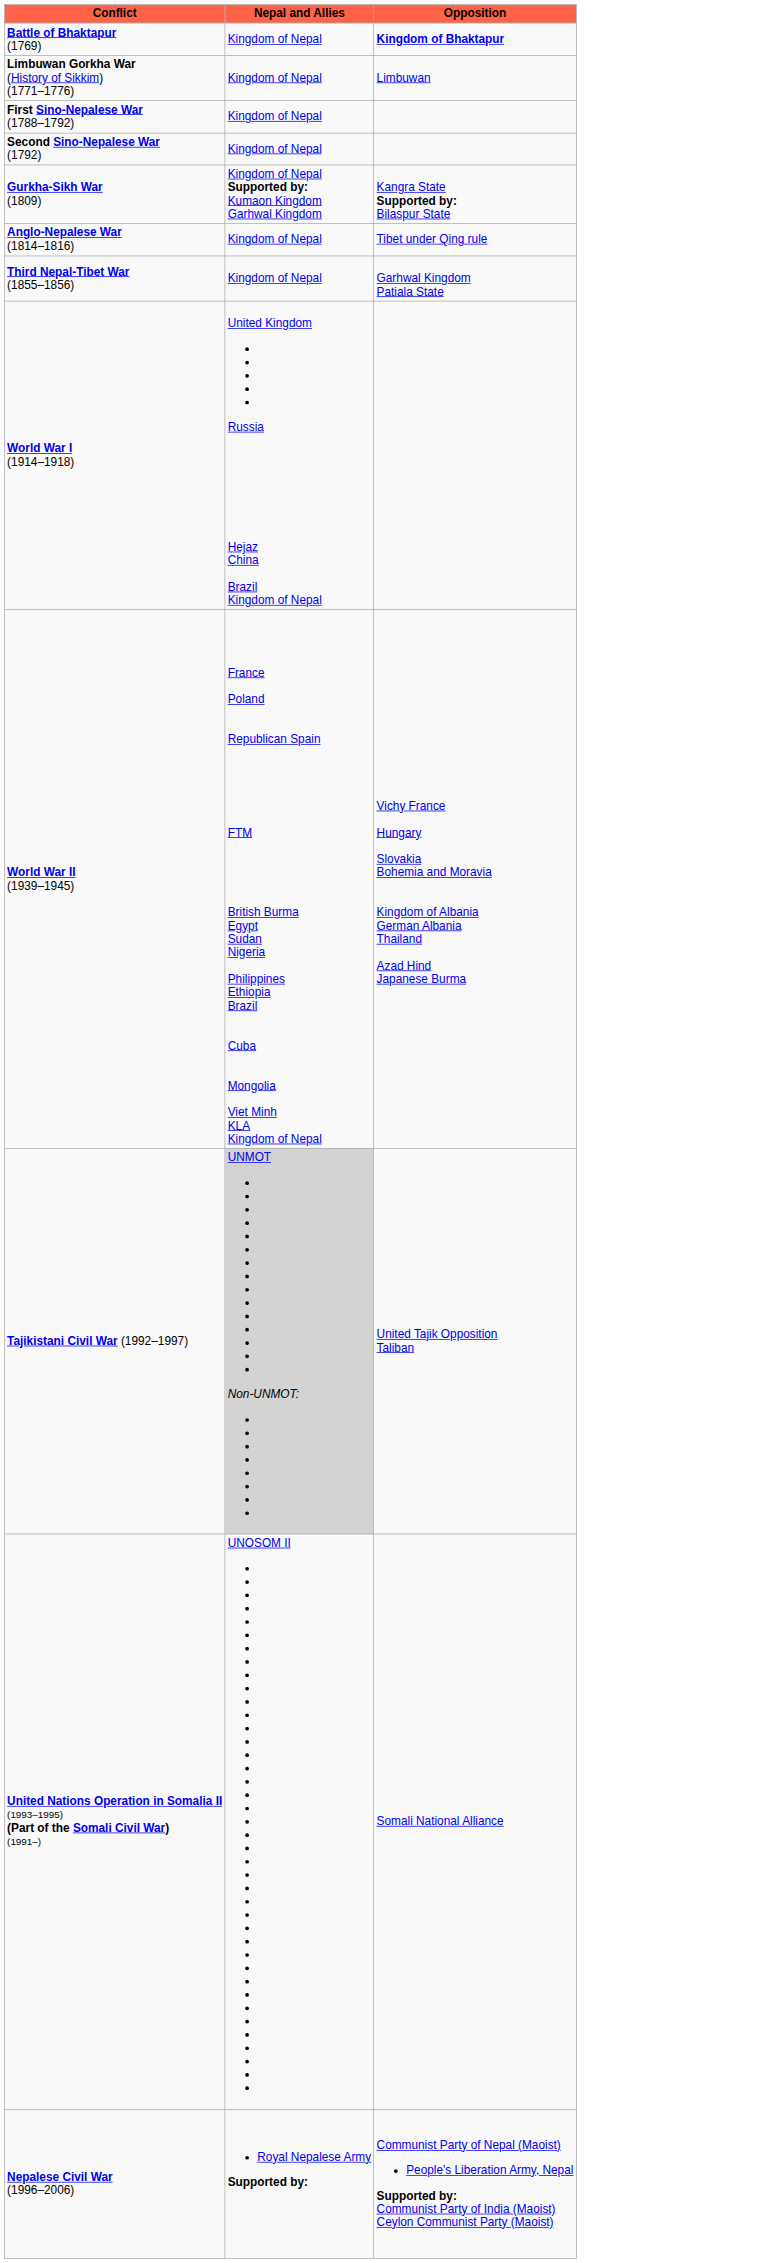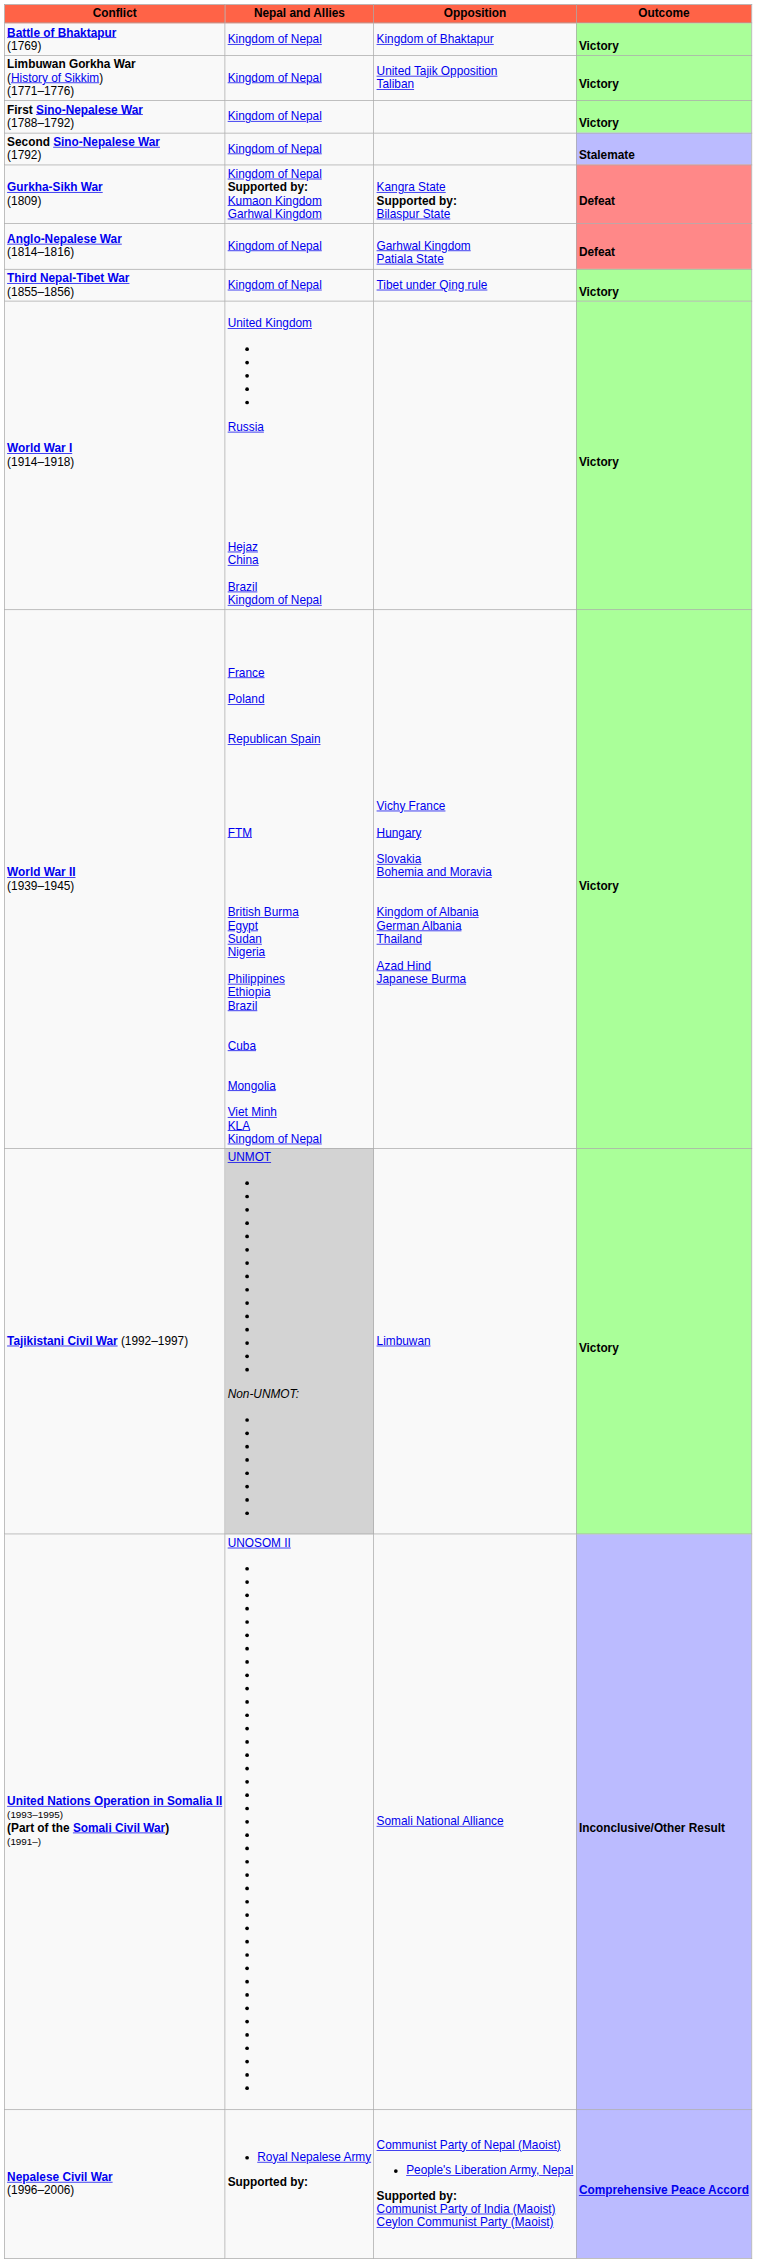 <table class="wikitable">
 <tr>
 <th style="background:#FF6347"><span>Conflict</span></th>
 <th style="background:#FF6347"><span>Nepal and Allies</span></th>
 <th style="background:#FF6347"><span>Opposition</span></th>
+<th style="background:#FF6347"><span>Outcome</span></th>
 </tr>
 <tr>
 <td><strong><a href='#'>Battle of Bhaktapur</a></strong><br>(1769)</td>
 <td><a href='#'>Kingdom of Nepal</a></td>
-<td><strong><a href='#'>Kingdom of Bhaktapur</a></strong></td>
+<td><a href='#'>Kingdom of Bhaktapur</a></td>
+<td style="background:#AF9"><br><strong>Victory</strong></td>
 </tr>
 <tr>
 <td><strong>Limbuwan Gorkha War</strong><br>(<a href='#'>History of Sikkim</a>)<br>(1771–1776)</td>
 <td><a href='#'>Kingdom of Nepal</a></td>
-<td><a href='#'>Limbuwan</a></td>
+<td> <a href='#'>United Tajik Opposition</a><br> <a href='#'>Taliban</a></td>
+<td style="background:#AF9"><br><strong>Victory</strong></td>
 </tr>
 <tr>
 <td><strong>First <a href='#'>Sino-Nepalese War</a></strong><br>(1788–1792)</td>
 <td><a href='#'>Kingdom of Nepal</a></td>
 <td></td>
+<td style="background:#AF9"><br><strong>Victory</strong></td>
 </tr>
 <tr>
 <td><strong>Second <a href='#'>Sino-Nepalese War</a></strong><br>(1792)</td>
 <td><a href='#'>Kingdom of Nepal</a></td>
 <td></td>
+<td style="background:#BBF"><br><strong>Stalemate </strong></td>
 </tr>
 <tr>
 <td><strong><a href='#'>Gurkha-Sikh War</a></strong><br>(1809)</td>
 <td> <a href='#'>Kingdom of Nepal</a><br><strong>Supported by:</strong><br> <a href='#'>Kumaon Kingdom</a><br> <a href='#'>Garhwal Kingdom</a></td>
 <td><br> <a href='#'>Kangra State</a><br><strong>Supported by:</strong><br> <a href='#'>Bilaspur State</a></td>
+<td style="background:#F88"><br><strong>Defeat</strong></td>
 </tr>
 <tr>
 <td><strong><a href='#'>Anglo-Nepalese War</a></strong><br>(1814–1816)</td>
 <td> <a href='#'>Kingdom of Nepal</a></td>
-<td><a href='#'>Tibet under Qing rule</a></td>
+<td><br> <a href='#'>Garhwal Kingdom</a><br> <a href='#'>Patiala State</a><br></td>
+<td style="background:#F88"><br><strong>Defeat</strong></td>
 </tr>
 <tr>
 <td><strong><a href='#'>Third Nepal-Tibet War</a></strong><br>(1855–1856)</td>
 <td> <a href='#'>Kingdom of Nepal</a></td>
-<td><br> <a href='#'>Garhwal Kingdom</a><br> <a href='#'>Patiala State</a><br></td>
+<td><a href='#'>Tibet under Qing rule</a></td>
+<td style="background:#AF9"><br><strong>Victory</strong></td>
 </tr>
 <tr>
 <td><strong><a href='#'>World War I</a></strong><br>(1914–1918)</td>
 <td><br> <a href='#'>United Kingdom</a><br><ul><li></li><li></li><li></li><li></li><li></li></ul> <a href='#'>Russia</a><br><br><br><br><br><br><br><br><br> <a href='#'>Hejaz</a><br> <a href='#'>China</a><br><br> <a href='#'>Brazil</a><br> <a href='#'>Kingdom of Nepal</a></td>
 <td><br><br><br></td>
+<td style="background:#AF9"><br><strong>Victory</strong></td>
 </tr>
 <tr>
 <td><strong><a href='#'>World War II</a></strong><br>(1939–1945)</td>
 <td><br><br><br><br> <a href='#'>France</a><br><br> <a href='#'>Poland</a><br><br><br> <a href='#'>Republican Spain</a><br><br><br><br><br><br><br> <a href='#'>FTM</a><br><br><br><br><br><br> <a href='#'>British Burma</a><br> <a href='#'>Egypt</a><br> <a href='#'>Sudan</a><br> <a href='#'>Nigeria</a><br><br> <a href='#'>Philippines</a><br> <a href='#'>Ethiopia</a><br> <a href='#'>Brazil</a><br><br><br> <a href='#'>Cuba</a><br><br><br> <a href='#'>Mongolia</a><br><br> <a href='#'>Viet Minh</a><br> <a href='#'>KLA</a><br> <a href='#'>Kingdom of Nepal</a></td>
 <td><br><br><br> <a href='#'>Vichy France</a><br><br> <a href='#'>Hungary</a><br><br> <a href='#'>Slovakia</a><br> <a href='#'>Bohemia and Moravia</a><br><br><br> <a href='#'>Kingdom of Albania</a><br> <a href='#'>German Albania</a><br> <a href='#'>Thailand</a><br><br> <a href='#'>Azad Hind</a><br> <a href='#'>Japanese Burma</a><br><br></td>
+<td style="background:#AF9"><br><strong>Victory</strong></td>
 </tr>
 <tr>
 <td><strong><a href='#'>Tajikistani Civil War</a></strong> (1992–1997)</td>
 <td style="background: lightgrey;"> <a href='#'>UNMOT</a><br><ul><li></li><li></li><li></li><li></li><li></li><li></li><li></li><li></li><li></li><li></li><li></li><li></li><li></li><li></li><li></li></ul><em>Non-UNMOT:</em><ul><li></li><li></li><li></li><li></li><li></li><li></li><li></li><li></li></ul></td>
-<td> <a href='#'>United Tajik Opposition</a><br> <a href='#'>Taliban</a></td>
+<td><a href='#'>Limbuwan</a></td>
+<td style="background:#AF9"><br><strong>Victory</strong></td>
 </tr>
 <tr>
 <td><strong><a href='#'>United Nations Operation in Somalia II</a></strong><br><small>(1993–1995)</small><br><strong>(Part of the <a href='#'>Somali Civil War</a>)</strong><br><small>(1991–)</small></td>
 <td> <a href='#'>UNOSOM II</a><br><ul><li></li><li></li><li></li><li></li><li></li><li></li><li></li><li></li><li></li><li></li><li></li><li></li><li></li><li></li><li></li><li></li><li></li><li></li><li></li><li></li><li></li><li></li><li></li><li></li><li></li><li></li><li></li><li></li><li></li><li></li><li></li><li></li><li></li><li></li><li></li><li></li><li></li><li></li><li></li><li></li></ul></td>
 <td> <a href='#'>Somali National Alliance</a></td>
+<td style="background:#BBF"><br><strong>Inconclusive/Other Result</strong></td>
 </tr>
 <tr>
 <td><strong><a href='#'>Nepalese Civil War</a></strong><br>(1996–2006)</td>
 <td><br> <br><ul><li><a href='#'>Royal Nepalese Army</a></li></ul><strong>Supported by:</strong><br><br><br><br><br><br></td>
 <td> <a href='#'>Communist Party of Nepal (Maoist)</a><br><ul><li><a href='#'>People's Liberation Army, Nepal</a></li></ul><strong>Supported by:</strong><br> <a href='#'>Communist Party of India (Maoist)</a><br> <a href='#'>Ceylon Communist Party (Maoist)</a></td>
+<td style="background:#BBF"><br><strong><a href='#'>Comprehensive Peace Accord</a></strong></td>
 </tr>
 </table>
